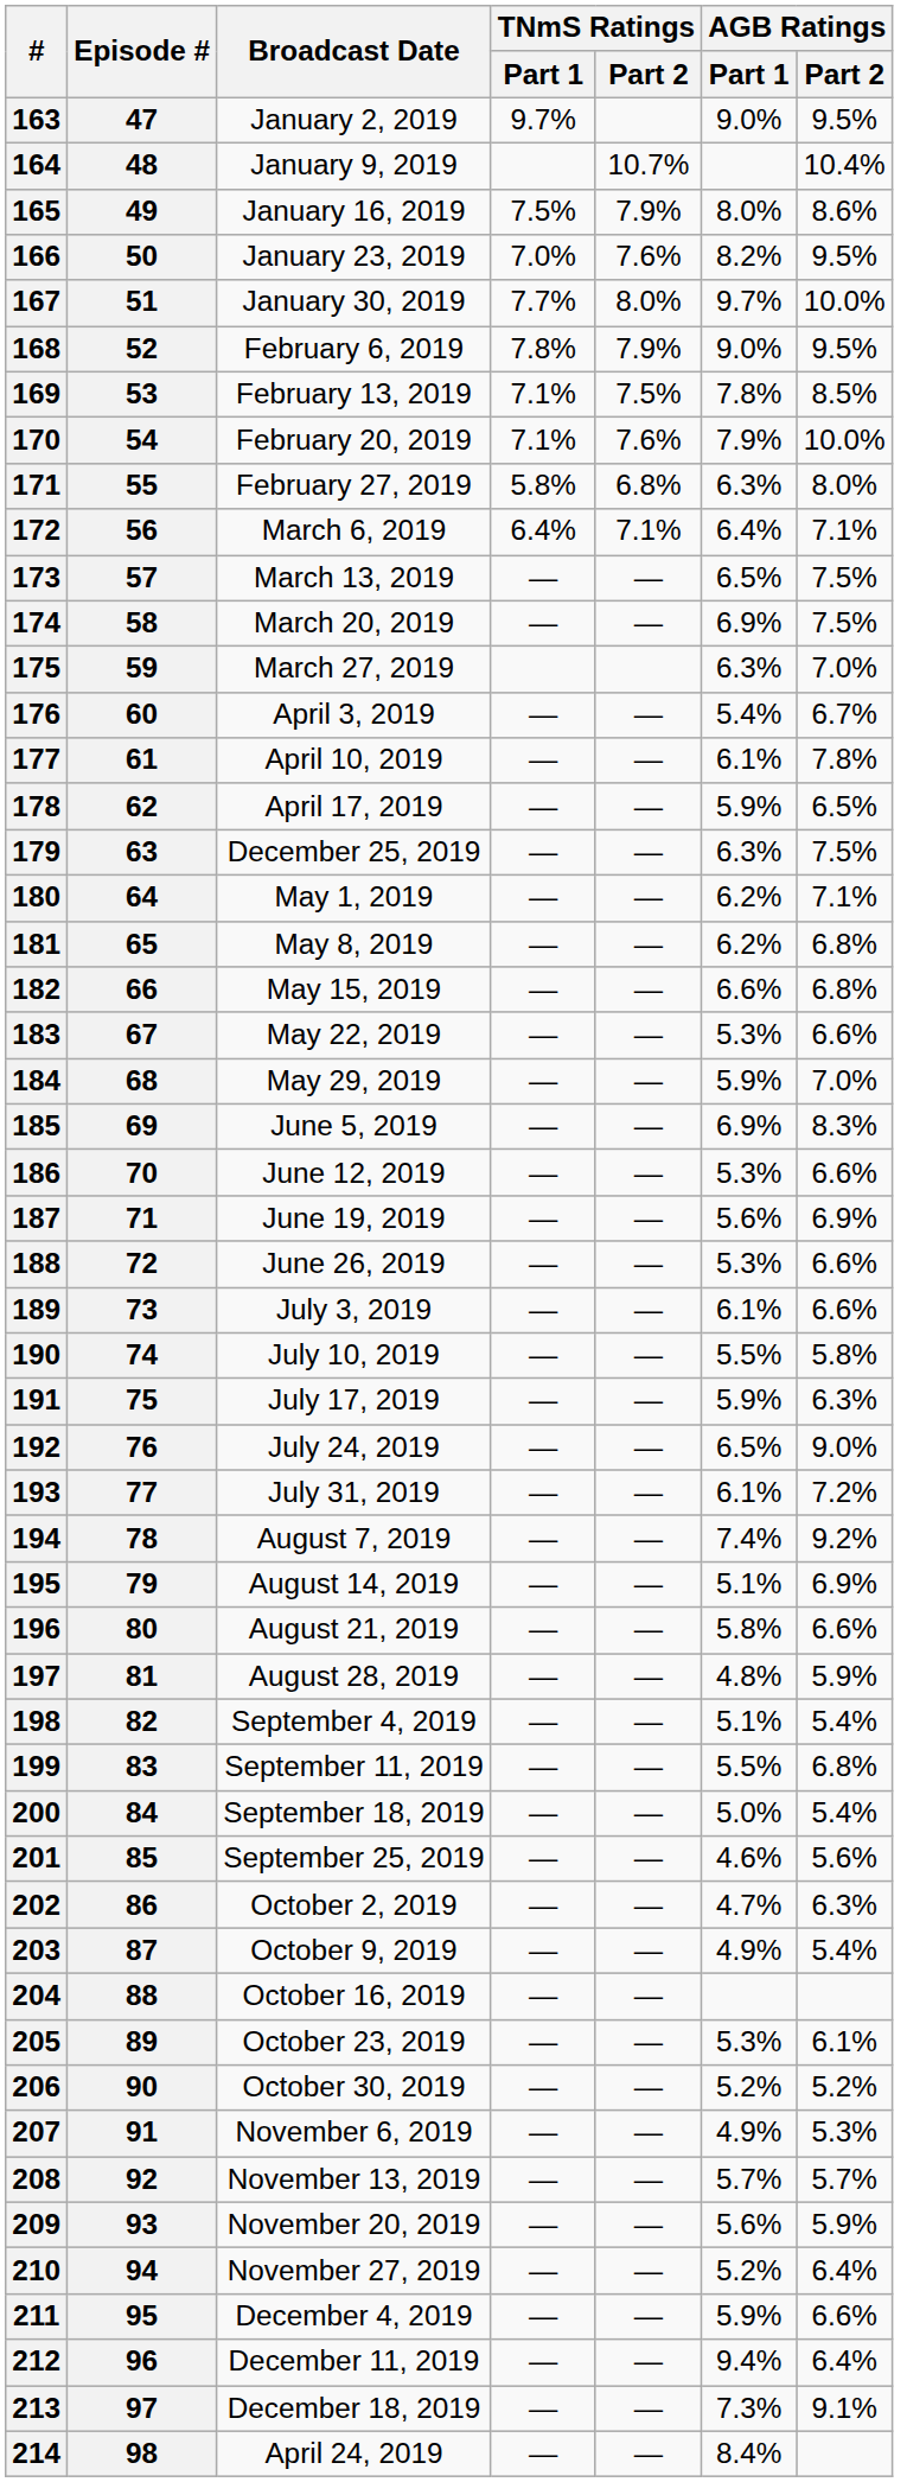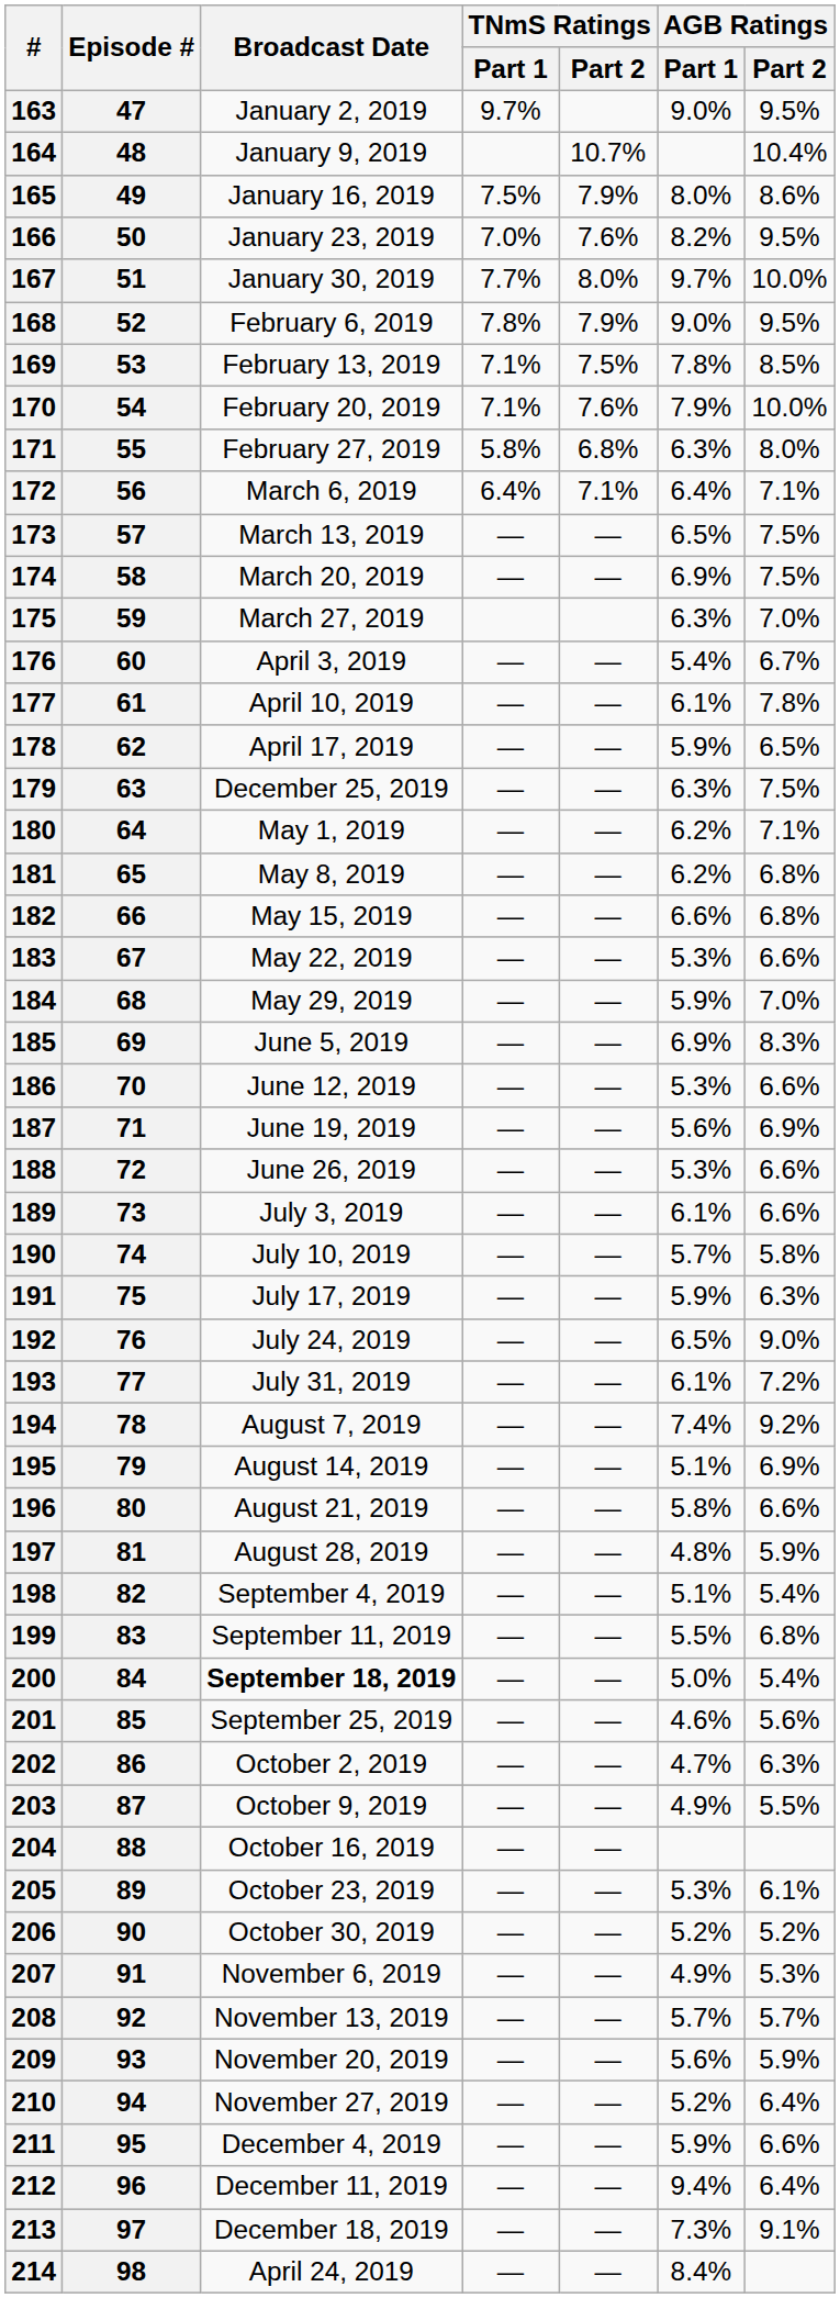 <table class="wikitable sortable" style="text-align:center;">
 <tr>
 <th rowspan=2>#</th>
 <th rowspan=2>Episode #</th>
 <th rowspan=2>Broadcast Date</th>
 <th colspan=2>TNmS Ratings</th>
 <th colspan=2>AGB Ratings</th>
 </tr>
 <tr>
 <th>Part 1</th>
 <th>Part 2</th>
 <th>Part 1</th>
 <th>Part 2</th>
 </tr>
 <tr>
 <th>163</th>
 <th>47</th>
 <td>January 2, 2019</td>
 <td>9.7%</td>
 <td></td>
 <td>9.0%</td>
 <td>9.5%</td>
 </tr>
 <tr>
 <th>164</th>
 <th>48</th>
 <td>January 9, 2019</td>
 <td></td>
 <td>10.7%</td>
 <td></td>
 <td>10.4%</td>
 </tr>
 <tr>
 <th>165</th>
 <th>49</th>
 <td>January 16, 2019</td>
 <td>7.5%</td>
 <td>7.9%</td>
 <td>8.0%</td>
 <td>8.6%</td>
 </tr>
 <tr>
 <th>166</th>
 <th>50</th>
 <td>January 23, 2019</td>
 <td>7.0%</td>
 <td>7.6%</td>
 <td>8.2%</td>
 <td>9.5%</td>
 </tr>
 <tr>
 <th>167</th>
 <th>51</th>
 <td>January 30, 2019</td>
 <td>7.7%</td>
 <td>8.0%</td>
 <td>9.7%</td>
 <td>10.0%</td>
 </tr>
 <tr>
 <th>168</th>
 <th>52</th>
 <td>February 6, 2019</td>
 <td>7.8%</td>
 <td>7.9%</td>
 <td>9.0%</td>
 <td>9.5%</td>
 </tr>
 <tr>
 <th>169</th>
 <th>53</th>
 <td>February 13, 2019</td>
 <td>7.1%</td>
 <td>7.5%</td>
 <td>7.8%</td>
 <td>8.5%</td>
 </tr>
 <tr>
 <th>170</th>
 <th>54</th>
 <td>February 20, 2019</td>
 <td>7.1%</td>
 <td>7.6%</td>
 <td>7.9%</td>
 <td>10.0%</td>
 </tr>
 <tr>
 <th>171</th>
 <th>55</th>
 <td>February 27, 2019</td>
 <td>5.8%</td>
 <td>6.8%</td>
 <td>6.3%</td>
 <td>8.0%</td>
 </tr>
 <tr>
 <th>172</th>
 <th>56</th>
 <td>March 6, 2019</td>
 <td>6.4%</td>
 <td>7.1%</td>
 <td>6.4%</td>
 <td>7.1%</td>
 </tr>
 <tr>
 <th>173</th>
 <th>57</th>
 <td>March 13, 2019</td>
 <td>—</td>
 <td>—</td>
 <td>6.5%</td>
 <td>7.5%</td>
 </tr>
 <tr>
 <th>174</th>
 <th>58</th>
 <td>March 20, 2019</td>
 <td>—</td>
 <td>—</td>
 <td>6.9%</td>
 <td>7.5%</td>
 </tr>
 <tr>
 <th>175</th>
 <th>59</th>
 <td>March 27, 2019</td>
 <td></td>
 <td></td>
 <td>6.3%</td>
 <td>7.0%</td>
 </tr>
 <tr>
 <th>176</th>
 <th>60</th>
 <td>April 3, 2019</td>
 <td>—</td>
 <td>—</td>
 <td>5.4%</td>
 <td>6.7%</td>
 </tr>
 <tr>
 <th>177</th>
 <th>61</th>
 <td>April 10, 2019</td>
 <td>—</td>
 <td>—</td>
 <td>6.1%</td>
 <td>7.8%</td>
 </tr>
 <tr>
 <th>178</th>
 <th>62</th>
 <td>April 17, 2019</td>
 <td>—</td>
 <td>—</td>
 <td>5.9%</td>
 <td>6.5%</td>
 </tr>
 <tr>
 <th>179</th>
 <th>63</th>
 <td>December 25, 2019</td>
 <td>—</td>
 <td>—</td>
 <td>6.3%</td>
 <td>7.5%</td>
 </tr>
 <tr>
 <th>180</th>
 <th>64</th>
 <td>May 1, 2019</td>
 <td>—</td>
 <td>—</td>
 <td>6.2%</td>
 <td>7.1%</td>
 </tr>
 <tr>
 <th>181</th>
 <th>65</th>
 <td>May 8, 2019</td>
 <td>—</td>
 <td>—</td>
 <td>6.2%</td>
 <td>6.8%</td>
 </tr>
 <tr>
 <th>182</th>
 <th>66</th>
 <td>May 15, 2019</td>
 <td>—</td>
 <td>—</td>
 <td>6.6%</td>
 <td>6.8%</td>
 </tr>
 <tr>
 <th>183</th>
 <th>67</th>
 <td>May 22, 2019</td>
 <td>—</td>
 <td>—</td>
 <td>5.3%</td>
 <td>6.6%</td>
 </tr>
 <tr>
 <th>184</th>
 <th>68</th>
 <td>May 29, 2019</td>
 <td>—</td>
 <td>—</td>
 <td>5.9%</td>
 <td>7.0%</td>
 </tr>
 <tr>
 <th>185</th>
 <th>69</th>
 <td>June 5, 2019</td>
 <td>—</td>
 <td>—</td>
 <td>6.9%</td>
 <td>8.3%</td>
 </tr>
 <tr>
 <th>186</th>
 <th>70</th>
 <td>June 12, 2019</td>
 <td>—</td>
 <td>—</td>
 <td>5.3%</td>
 <td>6.6%</td>
 </tr>
 <tr>
 <th>187</th>
 <th>71</th>
 <td>June 19, 2019</td>
 <td>—</td>
 <td>—</td>
 <td>5.6%</td>
 <td>6.9%</td>
 </tr>
 <tr>
 <th>188</th>
 <th>72</th>
 <td>June 26, 2019</td>
 <td>—</td>
 <td>—</td>
 <td>5.3%</td>
 <td>6.6%</td>
 </tr>
 <tr>
 <th>189</th>
 <th>73</th>
 <td>July 3, 2019</td>
 <td>—</td>
 <td>—</td>
 <td>6.1%</td>
 <td>6.6%</td>
 </tr>
 <tr>
 <th>190</th>
 <th>74</th>
 <td>July 10, 2019</td>
 <td>—</td>
 <td>—</td>
-<td>5.5%</td>
+<td>5.7%</td>
 <td>5.8%</td>
 </tr>
 <tr>
 <th>191</th>
 <th>75</th>
 <td>July 17, 2019</td>
 <td>—</td>
 <td>—</td>
 <td>5.9%</td>
 <td>6.3%</td>
 </tr>
 <tr>
 <th>192</th>
 <th>76</th>
 <td>July 24, 2019</td>
 <td>—</td>
 <td>—</td>
 <td>6.5%</td>
 <td>9.0%</td>
 </tr>
 <tr>
 <th>193</th>
 <th>77</th>
 <td>July 31, 2019</td>
 <td>—</td>
 <td>—</td>
 <td>6.1%</td>
 <td>7.2%</td>
 </tr>
 <tr>
 <th>194</th>
 <th>78</th>
 <td>August 7, 2019</td>
 <td>—</td>
 <td>—</td>
 <td>7.4%</td>
 <td>9.2%</td>
 </tr>
 <tr>
 <th>195</th>
 <th>79</th>
 <td>August 14, 2019</td>
 <td>—</td>
 <td>—</td>
 <td>5.1%</td>
 <td>6.9%</td>
 </tr>
 <tr>
 <th>196</th>
 <th>80</th>
 <td>August 21, 2019</td>
 <td>—</td>
 <td>—</td>
 <td>5.8%</td>
 <td>6.6%</td>
 </tr>
 <tr>
 <th>197</th>
 <th>81</th>
 <td>August 28, 2019</td>
 <td>—</td>
 <td>—</td>
 <td>4.8%</td>
 <td>5.9%</td>
 </tr>
 <tr>
 <th>198</th>
 <th>82</th>
 <td>September 4, 2019</td>
 <td>—</td>
 <td>—</td>
 <td>5.1%</td>
 <td>5.4%</td>
 </tr>
 <tr>
 <th>199</th>
 <th>83</th>
 <td>September 11, 2019</td>
 <td>—</td>
 <td>—</td>
 <td>5.5%</td>
 <td>6.8%</td>
 </tr>
 <tr>
 <th>200</th>
 <th>84</th>
-<td>September 18, 2019</td>
+<td><strong>September 18, 2019</strong></td>
 <td>—</td>
 <td>—</td>
 <td>5.0%</td>
 <td>5.4%</td>
 </tr>
 <tr>
 <th>201</th>
 <th>85</th>
 <td>September 25, 2019</td>
 <td>—</td>
 <td>—</td>
 <td>4.6%</td>
 <td>5.6%</td>
 </tr>
 <tr>
 <th>202</th>
 <th>86</th>
 <td>October 2, 2019</td>
 <td>—</td>
 <td>—</td>
 <td>4.7%</td>
 <td>6.3%</td>
 </tr>
 <tr>
 <th>203</th>
 <th>87</th>
 <td>October 9, 2019</td>
 <td>—</td>
 <td>—</td>
 <td>4.9%</td>
-<td>5.4%</td>
+<td>5.5%</td>
 </tr>
 <tr>
 <th>204</th>
 <th>88</th>
 <td>October 16, 2019</td>
 <td>—</td>
 <td>—</td>
 <td></td>
 <td></td>
 </tr>
 <tr>
 <th>205</th>
 <th>89</th>
 <td>October 23, 2019</td>
 <td>—</td>
 <td>—</td>
 <td>5.3%</td>
 <td>6.1%</td>
 </tr>
 <tr>
 <th>206</th>
 <th>90</th>
 <td>October 30, 2019</td>
 <td>—</td>
 <td>—</td>
 <td>5.2%</td>
 <td>5.2%</td>
 </tr>
 <tr>
 <th>207</th>
 <th>91</th>
 <td>November 6, 2019</td>
 <td>—</td>
 <td>—</td>
 <td>4.9%</td>
 <td>5.3%</td>
 </tr>
 <tr>
 <th>208</th>
 <th>92</th>
 <td>November 13, 2019</td>
 <td>—</td>
 <td>—</td>
 <td>5.7%</td>
 <td>5.7%</td>
 </tr>
 <tr>
 <th>209</th>
 <th>93</th>
 <td>November 20, 2019</td>
 <td>—</td>
 <td>—</td>
 <td>5.6%</td>
 <td>5.9%</td>
 </tr>
 <tr>
 <th>210</th>
 <th>94</th>
 <td>November 27, 2019</td>
 <td>—</td>
 <td>—</td>
 <td>5.2%</td>
 <td>6.4%</td>
 </tr>
 <tr>
 <th>211</th>
 <th>95</th>
 <td>December 4, 2019</td>
 <td>—</td>
 <td>—</td>
 <td>5.9%</td>
 <td>6.6%</td>
 </tr>
 <tr>
 <th>212</th>
 <th>96</th>
 <td>December 11, 2019</td>
 <td>—</td>
 <td>—</td>
 <td>9.4%</td>
 <td>6.4%</td>
 </tr>
 <tr>
 <th>213</th>
 <th>97</th>
 <td>December 18, 2019</td>
 <td>—</td>
 <td>—</td>
 <td>7.3%</td>
 <td>9.1%</td>
 </tr>
 <tr>
 <th>214</th>
 <th>98</th>
 <td>April 24, 2019</td>
 <td>—</td>
 <td>—</td>
 <td>8.4%</td>
 <td></td>
 </tr>
 </table>
